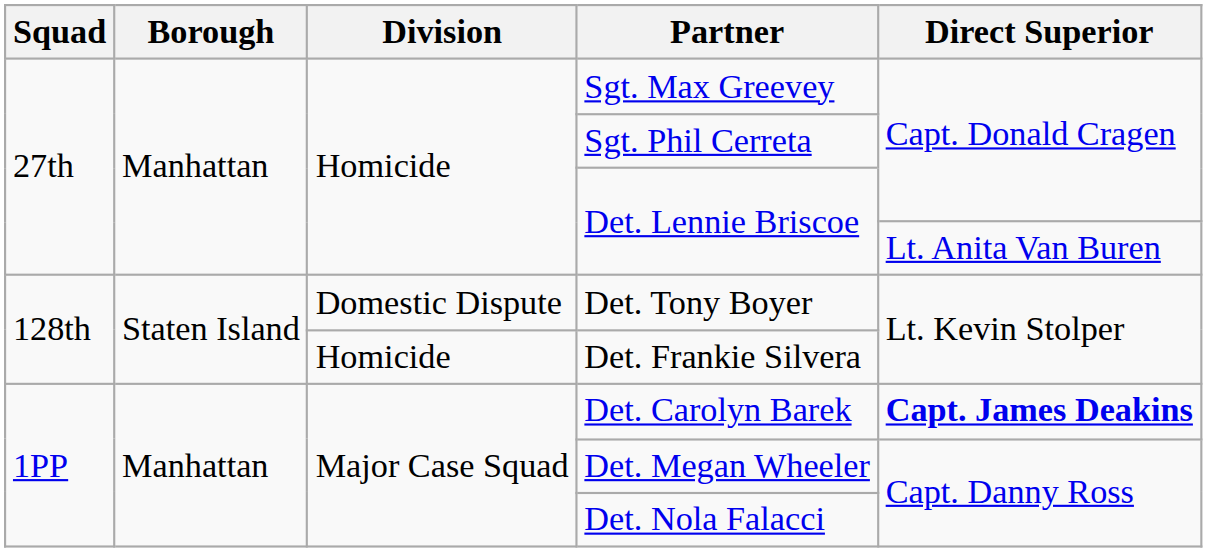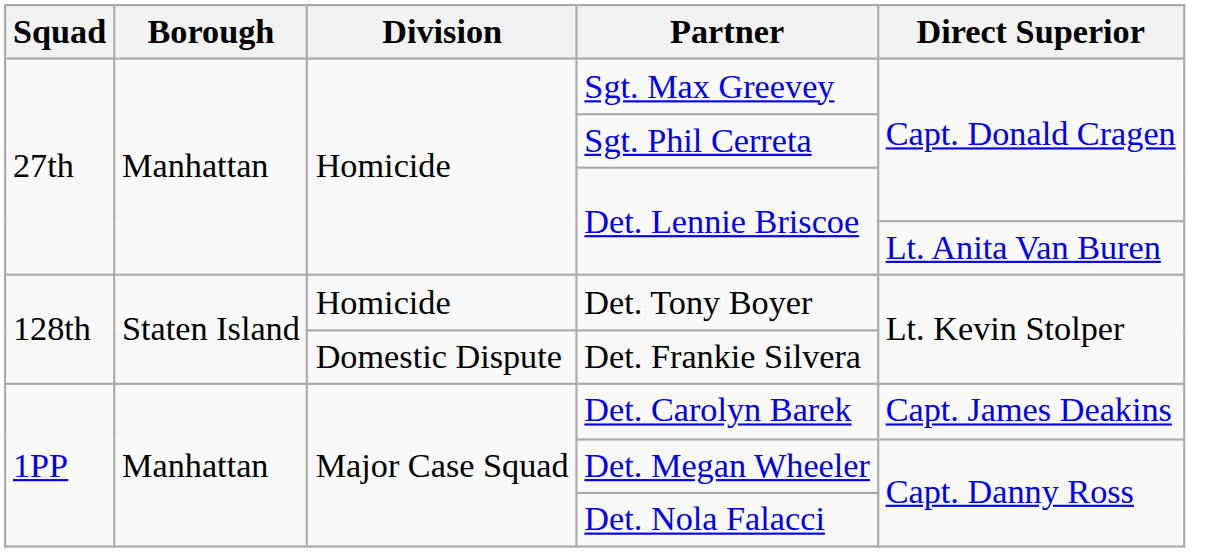 <table class="wikitable">
 <tr>
 <th>Squad</th>
 <th>Borough</th>
 <th>Division</th>
 <th>Partner</th>
 <th>Direct Superior</th>
 </tr>
 <tr>
 <td rowspan="4">27th</td>
 <td rowspan="4">Manhattan</td>
 <td rowspan="4">Homicide</td>
 <td><a href='#'>Sgt. Max Greevey</a></td>
 <td rowspan="2" style="border-bottom:0px;"><br><a href='#'>Capt. Donald Cragen</a></td>
 </tr>
 <tr>
 <td><a href='#'>Sgt. Phil Cerreta</a></td>
 </tr>
 <tr>
 <td rowspan="2"><a href='#'>Det. Lennie Briscoe</a></td>
 <td style="border-top:0px;"> </td>
 </tr>
 <tr>
 <td><a href='#'>Lt. Anita Van Buren</a></td>
 </tr>
 <tr>
 <td rowspan="2">128th</td>
 <td rowspan="2">Staten Island</td>
-<td>Domestic Dispute</td>
+<td>Homicide</td>
 <td>Det. Tony Boyer</td>
 <td rowspan="2">Lt. Kevin Stolper</td>
 </tr>
 <tr>
-<td>Homicide</td>
+<td>Domestic Dispute</td>
 <td>Det. Frankie Silvera</td>
 </tr>
 <tr>
 <td rowspan="3"><a href='#'>1PP</a></td>
 <td rowspan="3">Manhattan</td>
 <td rowspan="3">Major Case Squad</td>
 <td><a href='#'>Det. Carolyn Barek</a></td>
-<td><strong><a href='#'>Capt. James Deakins</a></strong></td>
+<td><a href='#'>Capt. James Deakins</a></td>
 </tr>
 <tr>
 <td><a href='#'>Det. Megan Wheeler</a></td>
 <td rowspan="2"><a href='#'>Capt. Danny Ross</a></td>
 </tr>
 <tr>
 <td><a href='#'>Det. Nola Falacci</a></td>
 </tr>
 </table>
